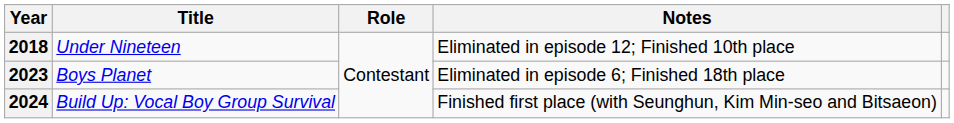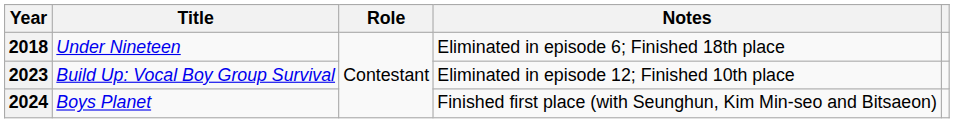 <table class="wikitable plainrowheaders sortable">
 <tr>
 <th scope="col">Year</th>
 <th scope="col">Title</th>
 <th scope="col">Role</th>
 <th scope="col">Notes</th>
 <th scope="col" class="unsortable"></th>
 </tr>
 <tr>
 <th scope="row">2018</th>
 <td><em><a href='#'>Under Nineteen</a></em></td>
 <td rowspan="3">Contestant</td>
+<td>Eliminated in episode 6; Finished 18th place</td>
+<td style="text-align:center"></td>
+</tr>
+<tr>
+<th scope="row">2023</th>
+<td><em><a href='#'>Build Up: Vocal Boy Group Survival</a></em></td>
 <td>Eliminated in episode 12; Finished 10th place</td>
 <td style="text-align:center"></td>
 </tr>
 <tr>
-<th scope="row">2023</th>
+<th scope="row">2024</th>
 <td><em><a href='#'>Boys Planet</a></em></td>
-<td>Eliminated in episode 6; Finished 18th place</td>
-<td style="text-align:center"></td>
-</tr>
-<tr>
-<th scope="row">2024</th>
-<td><em><a href='#'>Build Up: Vocal Boy Group Survival</a></em></td>
 <td>Finished first place (with Seunghun, Kim Min-seo and Bitsaeon)</td>
 <td style="text-align:center"></td>
 </tr>
 </table>
